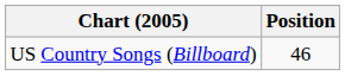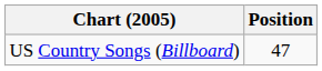 <table class="wikitable sortable">
 <tr>
 <th scope="col">Chart (2005)</th>
 <th scope="col">Position</th>
 </tr>
 <tr>
 <td>US <a href='#'>Country Songs</a> (<em><a href='#'>Billboard</a></em>)</td>
-<td align="center">46</td>
+<td align="center">47</td>
 </tr>
 </table>
